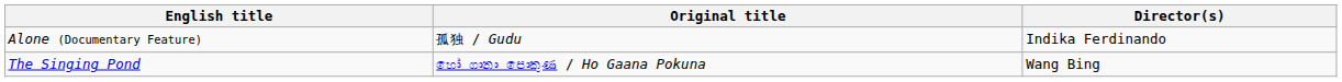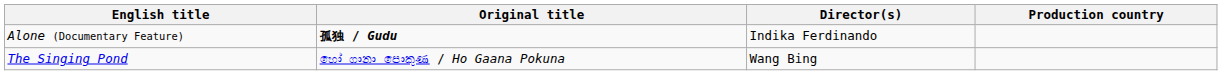 <table class="sortable wikitable" style="width:100%; margin-bottom:2px" cellpadding="5">
 <tr>
 <th scope="col">English title</th>
 <th scope="col">Original title</th>
 <th scope="col">Director(s)</th>
+<th scope="col">Production country</th>
 </tr>
 <tr>
 <td><em>Alone</em> <small>(Documentary Feature)</small></td>
-<td>孤独 / <em>Gudu</em></td>
+<td><strong>孤独 / <em>Gudu</em></strong></td>
 <td>Indika Ferdinando</td>
+<td> </td>
 </tr>
 <tr>
 <td><em><a href='#'>The Singing Pond</a></em></td>
 <td><a href='#'>හෝ ගානා පොකුණ</a> / <em>Ho Gaana Pokuna</em></td>
 <td>Wang Bing</td>
+<td></td>
 </tr>
 </table>
